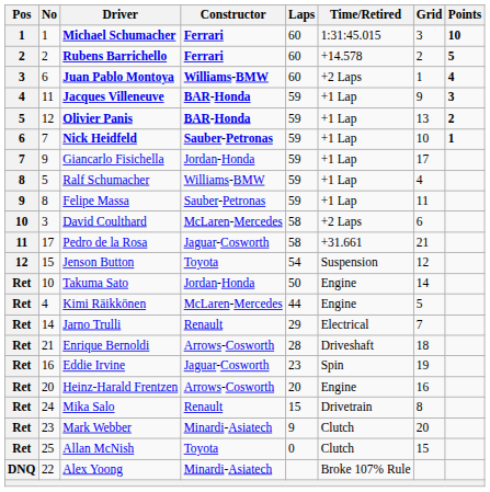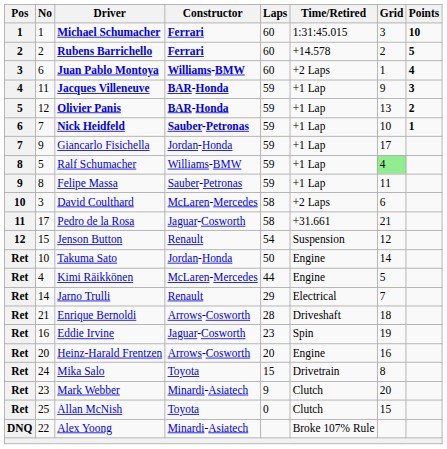 <table class="wikitable" style="font-size: 85%;">
 <tr>
 <th>Pos</th>
 <th>No</th>
 <th>Driver</th>
 <th>Constructor</th>
 <th>Laps</th>
 <th>Time/Retired</th>
 <th>Grid</th>
 <th>Points</th>
 </tr>
 <tr>
 <th>1</th>
 <td>1</td>
 <td> <strong><a href='#'>Michael Schumacher</a></strong></td>
 <td><strong><a href='#'>Ferrari</a></strong></td>
 <td>60</td>
 <td>1:31:45.015</td>
 <td>3</td>
 <td><strong>10</strong></td>
 </tr>
 <tr>
 <th>2</th>
 <td>2</td>
 <td> <strong><a href='#'>Rubens Barrichello</a></strong></td>
 <td><strong><a href='#'>Ferrari</a></strong></td>
 <td>60</td>
 <td>+14.578</td>
 <td>2</td>
 <td><strong>5</strong></td>
 </tr>
 <tr>
 <th>3</th>
 <td>6</td>
 <td> <strong><a href='#'>Juan Pablo Montoya</a></strong></td>
 <td><strong><a href='#'>Williams</a>-<a href='#'>BMW</a></strong></td>
 <td>60</td>
 <td>+2 Laps</td>
 <td>1</td>
 <td><strong>4</strong></td>
 </tr>
 <tr>
 <th>4</th>
 <td>11</td>
 <td> <strong><a href='#'>Jacques Villeneuve</a></strong></td>
 <td><strong><a href='#'>BAR</a>-<a href='#'>Honda</a></strong></td>
 <td>59</td>
 <td>+1 Lap</td>
 <td>9</td>
 <td><strong>3</strong></td>
 </tr>
 <tr>
 <th>5</th>
 <td>12</td>
 <td> <strong><a href='#'>Olivier Panis</a></strong></td>
 <td><strong><a href='#'>BAR</a>-<a href='#'>Honda</a></strong></td>
 <td>59</td>
 <td>+1 Lap</td>
 <td>13</td>
 <td><strong>2</strong></td>
 </tr>
 <tr>
 <th>6</th>
 <td>7</td>
 <td> <strong><a href='#'>Nick Heidfeld</a></strong></td>
 <td><strong><a href='#'>Sauber</a>-<a href='#'>Petronas</a></strong></td>
 <td>59</td>
 <td>+1 Lap</td>
 <td>10</td>
 <td><strong>1</strong></td>
 </tr>
 <tr>
 <th>7</th>
 <td>9</td>
 <td> <a href='#'>Giancarlo Fisichella</a></td>
 <td><a href='#'>Jordan</a>-<a href='#'>Honda</a></td>
 <td>59</td>
 <td>+1 Lap</td>
 <td>17</td>
 <td> </td>
 </tr>
 <tr>
 <th>8</th>
 <td>5</td>
 <td> <a href='#'>Ralf Schumacher</a></td>
 <td><a href='#'>Williams</a>-<a href='#'>BMW</a></td>
 <td>59</td>
 <td>+1 Lap</td>
-<td>4</td>
+<td style="background: lightgreen;">4</td>
 <td> </td>
 </tr>
 <tr>
 <th>9</th>
 <td>8</td>
 <td> <a href='#'>Felipe Massa</a></td>
 <td><a href='#'>Sauber</a>-<a href='#'>Petronas</a></td>
 <td>59</td>
 <td>+1 Lap</td>
 <td>11</td>
 <td> </td>
 </tr>
 <tr>
 <th>10</th>
 <td>3</td>
 <td> <a href='#'>David Coulthard</a></td>
 <td><a href='#'>McLaren</a>-<a href='#'>Mercedes</a></td>
 <td>58</td>
 <td>+2 Laps</td>
 <td>6</td>
 <td> </td>
 </tr>
 <tr>
 <th>11</th>
 <td>17</td>
 <td> <a href='#'>Pedro de la Rosa</a></td>
 <td><a href='#'>Jaguar</a>-<a href='#'>Cosworth</a></td>
 <td>58</td>
 <td>+31.661</td>
 <td>21</td>
 <td> </td>
 </tr>
 <tr>
 <th>12</th>
 <td>15</td>
 <td> <a href='#'>Jenson Button</a></td>
-<td><a href='#'>Toyota</a></td>
+<td><a href='#'>Renault</a></td>
 <td>54</td>
 <td>Suspension</td>
 <td>12</td>
 <td> </td>
 </tr>
 <tr>
 <th>Ret</th>
 <td>10</td>
 <td> <a href='#'>Takuma Sato</a></td>
 <td><a href='#'>Jordan</a>-<a href='#'>Honda</a></td>
 <td>50</td>
 <td>Engine</td>
 <td>14</td>
 <td> </td>
 </tr>
 <tr>
 <th>Ret</th>
 <td>4</td>
 <td> <a href='#'>Kimi Räikkönen</a></td>
 <td><a href='#'>McLaren</a>-<a href='#'>Mercedes</a></td>
 <td>44</td>
 <td>Engine</td>
 <td>5</td>
 <td> </td>
 </tr>
 <tr>
 <th>Ret</th>
 <td>14</td>
 <td> <a href='#'>Jarno Trulli</a></td>
 <td><a href='#'>Renault</a></td>
 <td>29</td>
 <td>Electrical</td>
 <td>7</td>
 <td> </td>
 </tr>
 <tr>
 <th>Ret</th>
 <td>21</td>
 <td> <a href='#'>Enrique Bernoldi</a></td>
 <td><a href='#'>Arrows</a>-<a href='#'>Cosworth</a></td>
 <td>28</td>
 <td>Driveshaft</td>
 <td>18</td>
 <td> </td>
 </tr>
 <tr>
 <th>Ret</th>
 <td>16</td>
 <td> <a href='#'>Eddie Irvine</a></td>
 <td><a href='#'>Jaguar</a>-<a href='#'>Cosworth</a></td>
 <td>23</td>
 <td>Spin</td>
 <td>19</td>
 <td> </td>
 </tr>
 <tr>
 <th>Ret</th>
 <td>20</td>
 <td> <a href='#'>Heinz-Harald Frentzen</a></td>
 <td><a href='#'>Arrows</a>-<a href='#'>Cosworth</a></td>
 <td>20</td>
 <td>Engine</td>
 <td>16</td>
 <td> </td>
 </tr>
 <tr>
 <th>Ret</th>
 <td>24</td>
 <td> <a href='#'>Mika Salo</a></td>
-<td><a href='#'>Renault</a></td>
+<td><a href='#'>Toyota</a></td>
 <td>15</td>
 <td>Drivetrain</td>
 <td>8</td>
 <td> </td>
 </tr>
 <tr>
 <th>Ret</th>
 <td>23</td>
 <td> <a href='#'>Mark Webber</a></td>
 <td><a href='#'>Minardi</a>-<a href='#'>Asiatech</a></td>
 <td>9</td>
 <td>Clutch</td>
 <td>20</td>
 <td> </td>
 </tr>
 <tr>
 <th>Ret</th>
 <td>25</td>
 <td> <a href='#'>Allan McNish</a></td>
 <td><a href='#'>Toyota</a></td>
 <td>0</td>
 <td>Clutch</td>
 <td>15</td>
 <td> </td>
 </tr>
 <tr>
 <th>DNQ</th>
 <td>22</td>
 <td> <a href='#'>Alex Yoong</a></td>
 <td><a href='#'>Minardi</a>-<a href='#'>Asiatech</a></td>
 <td></td>
 <td>Broke 107% Rule</td>
 <td></td>
 <td></td>
 </tr>
 <tr>
 <th colspan="8"></th>
 </tr>
 </table>
